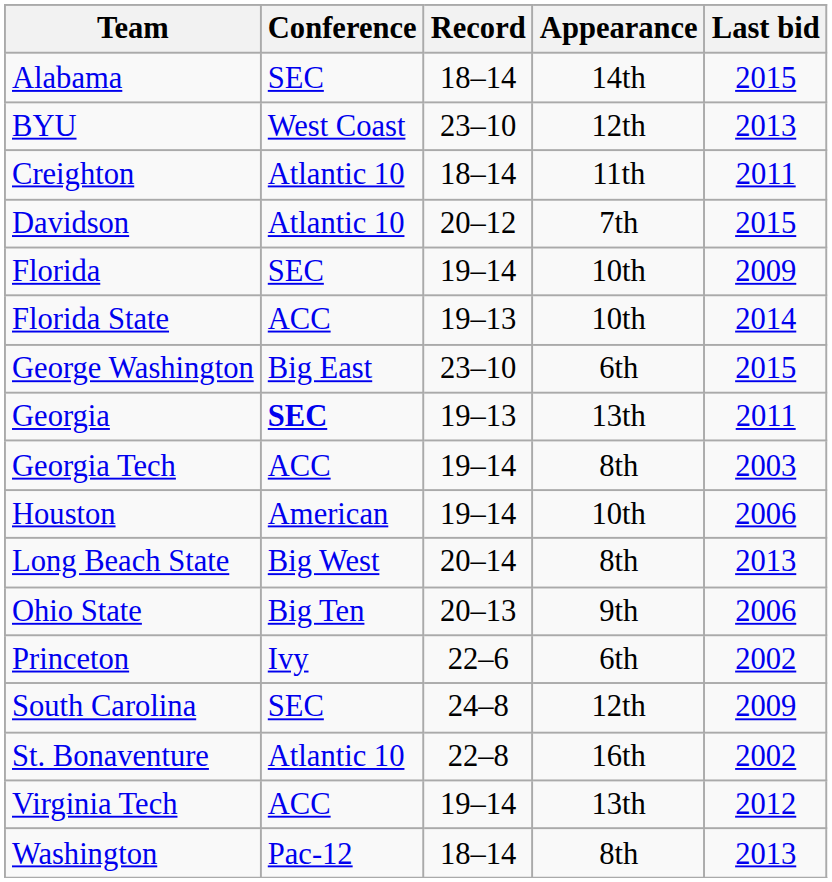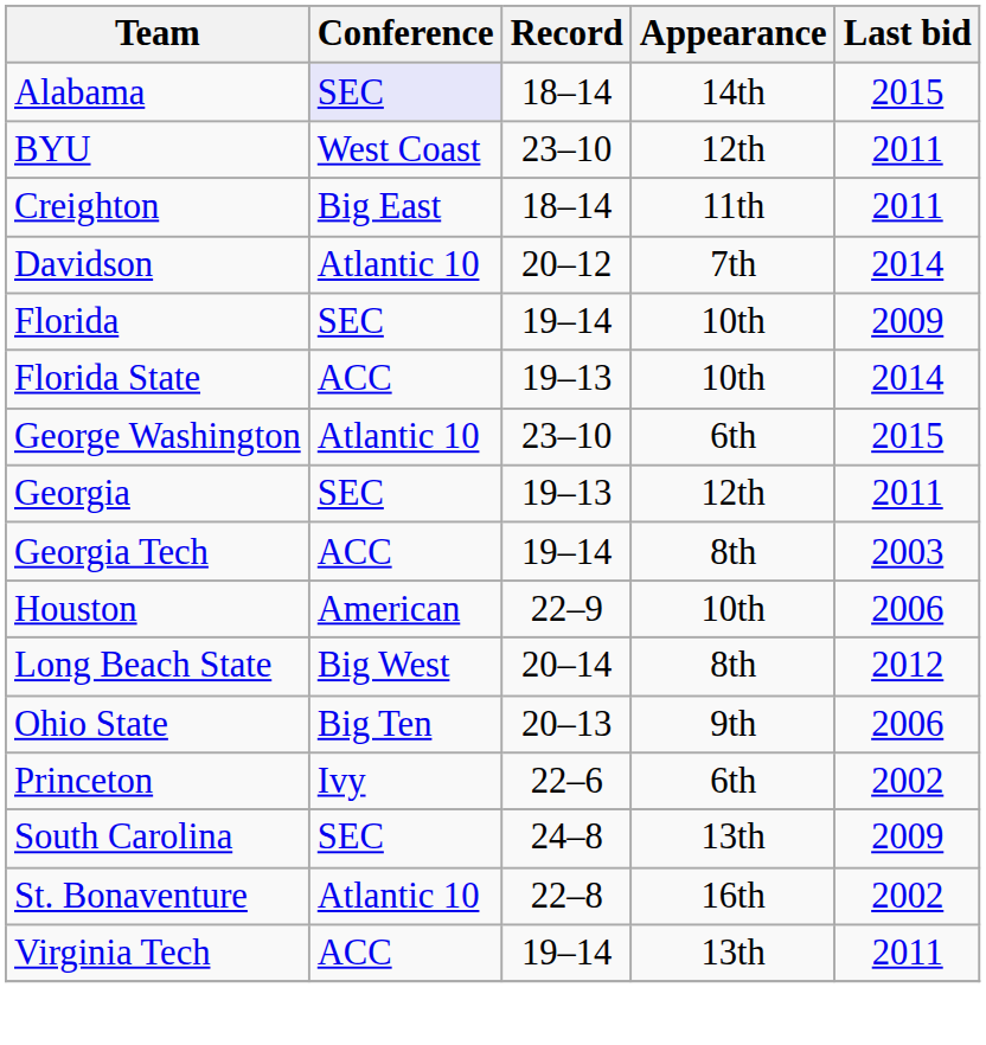 <table class="wikitable sortable" style="text-align: left;">
 <tr>
 <th align=center>Team</th>
 <th align=center>Conference</th>
 <th align=center>Record</th>
 <th data-sort-type="number">Appearance</th>
 <th align=center>Last bid</th>
 </tr>
 <tr>
 <td><a href='#'>Alabama</a></td>
-<td><a href='#'>SEC</a></td>
+<td style="background: lavender;"><a href='#'>SEC</a></td>
 <td align=center>18–14</td>
 <td align=center>14th</td>
 <td align=center><a href='#'>2015</a></td>
 </tr>
 <tr>
 <td><a href='#'>BYU</a></td>
 <td><a href='#'>West Coast</a></td>
 <td align=center>23–10</td>
 <td align=center>12th</td>
-<td align=center><a href='#'>2013</a></td>
+<td align=center><a href='#'>2011</a></td>
 </tr>
 <tr>
 <td><a href='#'>Creighton</a></td>
-<td><a href='#'>Atlantic 10</a></td>
+<td><a href='#'>Big East</a></td>
 <td align=center>18–14</td>
 <td align=center>11th</td>
 <td align=center><a href='#'>2011</a></td>
 </tr>
 <tr>
 <td><a href='#'>Davidson</a></td>
 <td><a href='#'>Atlantic 10</a></td>
 <td align=center>20–12</td>
 <td align=center>7th</td>
-<td align=center><a href='#'>2015</a></td>
+<td align=center><a href='#'>2014</a></td>
 </tr>
 <tr>
 <td><a href='#'>Florida</a></td>
 <td><a href='#'>SEC</a></td>
 <td align=center>19–14</td>
 <td align=center>10th</td>
 <td align=center><a href='#'>2009</a></td>
 </tr>
 <tr>
 <td><a href='#'>Florida State</a></td>
 <td><a href='#'>ACC</a></td>
 <td align=center>19–13</td>
 <td align=center>10th</td>
 <td align=center><a href='#'>2014</a></td>
 </tr>
 <tr>
 <td><a href='#'>George Washington</a></td>
-<td><a href='#'>Big East</a></td>
+<td><a href='#'>Atlantic 10</a></td>
 <td align=center>23–10</td>
 <td align=center>6th</td>
 <td align=center><a href='#'>2015</a></td>
 </tr>
 <tr>
 <td><a href='#'>Georgia</a></td>
-<td><strong><a href='#'>SEC</a></strong></td>
+<td><a href='#'>SEC</a></td>
 <td align=center>19–13</td>
-<td align=center>13th</td>
+<td align=center>12th</td>
 <td align=center><a href='#'>2011</a></td>
 </tr>
 <tr>
 <td><a href='#'>Georgia Tech</a></td>
 <td><a href='#'>ACC</a></td>
 <td align=center>19–14</td>
 <td align=center>8th</td>
 <td align=center><a href='#'>2003</a></td>
 </tr>
 <tr>
 <td><a href='#'>Houston</a></td>
 <td><a href='#'>American</a></td>
-<td align=center>19–14</td>
+<td align=center>22–9</td>
 <td align=center>10th</td>
 <td align=center><a href='#'>2006</a></td>
 </tr>
 <tr>
 <td><a href='#'>Long Beach State</a></td>
 <td><a href='#'>Big West</a></td>
 <td align=center>20–14</td>
 <td align=center>8th</td>
-<td align=center><a href='#'>2013</a></td>
+<td align=center><a href='#'>2012</a></td>
 </tr>
 <tr>
 <td><a href='#'>Ohio State</a></td>
 <td><a href='#'>Big Ten</a></td>
 <td align=center>20–13</td>
 <td align=center>9th</td>
 <td align=center><a href='#'>2006</a></td>
 </tr>
 <tr>
 <td><a href='#'>Princeton</a></td>
 <td><a href='#'>Ivy</a></td>
 <td align=center>22–6</td>
 <td align=center>6th</td>
 <td align=center><a href='#'>2002</a></td>
 </tr>
 <tr>
 <td><a href='#'>South Carolina</a></td>
 <td><a href='#'>SEC</a></td>
 <td align=center>24–8</td>
-<td align=center>12th</td>
+<td align=center>13th</td>
 <td align=center><a href='#'>2009</a></td>
 </tr>
 <tr>
 <td><a href='#'>St. Bonaventure</a></td>
 <td><a href='#'>Atlantic 10</a></td>
 <td align=center>22–8</td>
 <td align=center>16th</td>
 <td align=center><a href='#'>2002</a></td>
 </tr>
 <tr>
 <td><a href='#'>Virginia Tech</a></td>
 <td><a href='#'>ACC</a></td>
 <td align=center>19–14</td>
 <td align=center>13th</td>
-<td align=center><a href='#'>2012</a></td>
-</tr>
-<tr>
-<td><a href='#'>Washington</a></td>
-<td><a href='#'>Pac-12</a></td>
-<td align=center>18–14</td>
-<td align=center>8th</td>
-<td align=center><a href='#'>2013</a></td>
+<td align=center><a href='#'>2011</a></td>
 </tr>
 <tr>
 </tr>
 </table>
